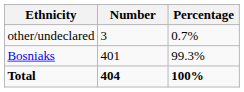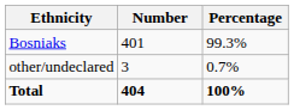 <table class="wikitable">
 <tr>
 <th width="100px">Ethnicity</th>
 <th width="80px">Number</th>
 <th width="80px">Percentage</th>
 </tr>
 <tr>
+<td><a href='#'>Bosniaks</a></td>
+<td>401</td>
+<td>99.3%</td>
+</tr>
+<tr>
 <td>other/undeclared</td>
 <td>3</td>
 <td>0.7%</td>
-</tr>
-<tr>
-<td><a href='#'>Bosniaks</a></td>
-<td>401</td>
-<td>99.3%</td>
 </tr>
 <tr>
 <td><strong>Total</strong></td>
 <td><strong>404</strong></td>
 <td><strong>100%</strong></td>
 </tr>
 </table>
